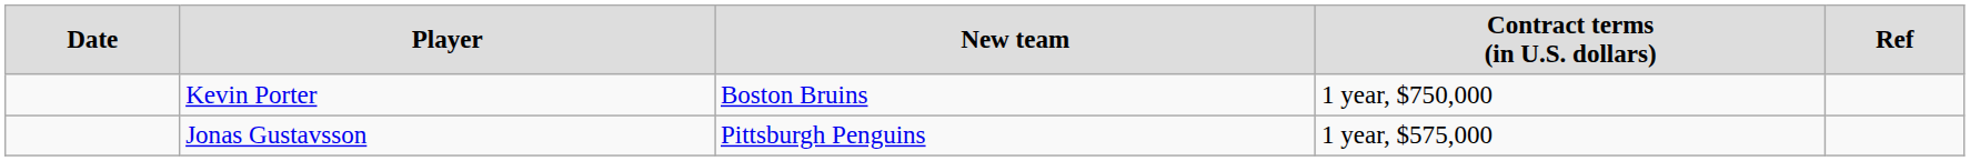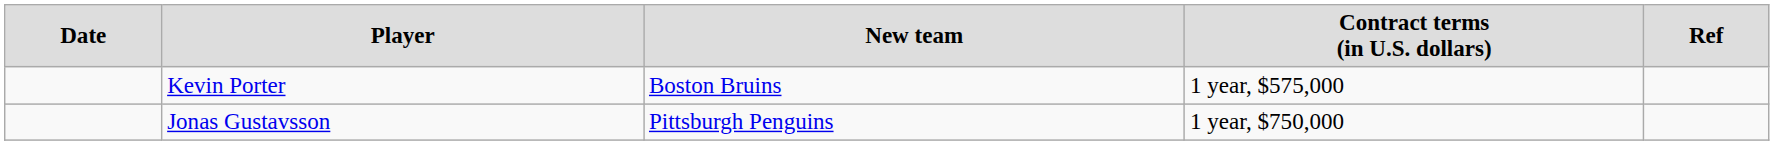 <table class="wikitable" width=97%>
 <tr align="center" bgcolor="#dddddd">
 <td><strong>Date</strong></td>
 <td><strong>Player</strong></td>
 <td><strong>New team</strong></td>
 <td><strong>Contract terms</strong><br><strong>(in U.S. dollars)</strong></td>
 <td><strong>Ref</strong></td>
 </tr>
 <tr>
 <td></td>
 <td><a href='#'>Kevin Porter</a></td>
 <td><a href='#'>Boston Bruins</a></td>
-<td>1 year, $750,000</td>
+<td>1 year, $575,000</td>
 <td></td>
 </tr>
 <tr>
 <td></td>
 <td><a href='#'>Jonas Gustavsson</a></td>
 <td><a href='#'>Pittsburgh Penguins</a></td>
-<td>1 year, $575,000</td>
+<td>1 year, $750,000</td>
 <td></td>
 </tr>
 </table>
